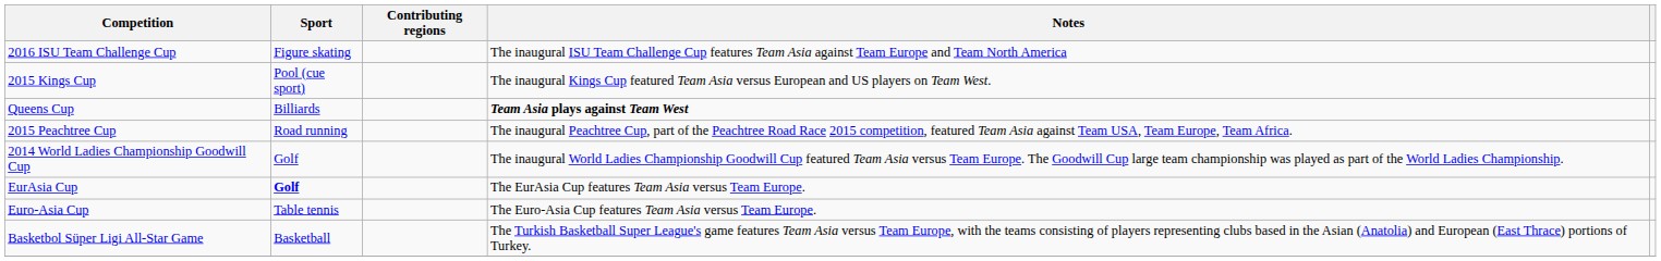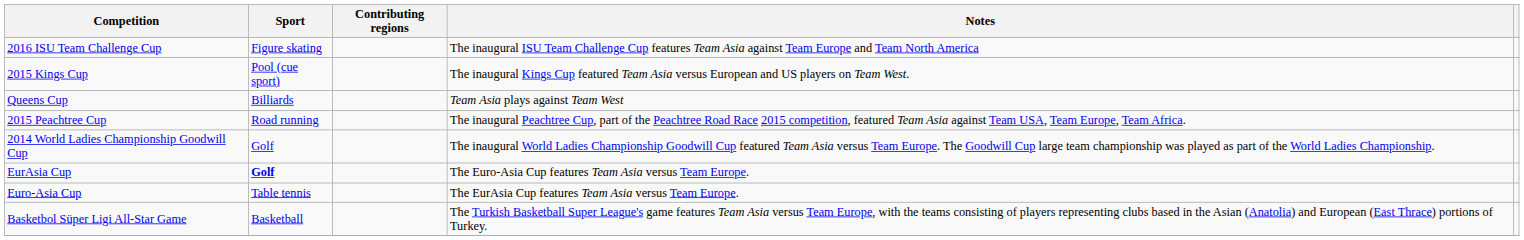 <table class=wikitable>
 <tr>
 <th>Competition</th>
 <th>Sport</th>
 <th>Contributing regions</th>
 <th>Notes</th>
 <th></th>
 </tr>
 <tr>
 <td><a href='#'>2016 ISU Team Challenge Cup</a></td>
 <td><a href='#'>Figure skating</a></td>
 <td></td>
 <td>The inaugural <a href='#'>ISU Team Challenge Cup</a> features <em>Team Asia</em> against <a href='#'>Team Europe</a> and <a href='#'>Team North America</a></td>
 <td></td>
 </tr>
 <tr>
 <td><a href='#'>2015 Kings Cup</a></td>
 <td><a href='#'>Pool (cue sport)</a></td>
 <td></td>
 <td>The inaugural <a href='#'>Kings Cup</a> featured <em>Team Asia</em> versus European and US players on <em>Team West</em>.</td>
 <td></td>
 </tr>
 <tr>
 <td><a href='#'>Queens Cup</a></td>
 <td><a href='#'>Billiards</a></td>
 <td></td>
-<td><strong><em>Team Asia</em> plays against <em>Team West</em></strong></td>
+<td><em>Team Asia</em> plays against <em>Team West</em></td>
 <td></td>
 </tr>
 <tr>
 <td><a href='#'>2015 Peachtree Cup</a></td>
 <td><a href='#'>Road running</a></td>
 <td></td>
 <td>The inaugural <a href='#'>Peachtree Cup</a>, part of the <a href='#'>Peachtree Road Race</a> <a href='#'>2015 competition</a>, featured <em>Team Asia</em> against <a href='#'>Team USA</a>, <a href='#'>Team Europe</a>, <a href='#'>Team Africa</a>.</td>
 <td></td>
 </tr>
 <tr>
 <td><a href='#'>2014 World Ladies Championship Goodwill Cup</a></td>
 <td><a href='#'>Golf</a></td>
 <td></td>
 <td>The inaugural <a href='#'>World Ladies Championship Goodwill Cup</a> featured <em>Team Asia</em> versus <a href='#'>Team Europe</a>. The <a href='#'>Goodwill Cup</a> large team championship was played as part of the <a href='#'>World Ladies Championship</a>.</td>
 <td></td>
 </tr>
 <tr>
 <td><a href='#'>EurAsia Cup</a></td>
 <td><strong><a href='#'>Golf</a></strong></td>
 <td></td>
-<td>The EurAsia Cup features <em>Team Asia</em> versus <a href='#'>Team Europe</a>.</td>
+<td>The Euro-Asia Cup features <em>Team Asia</em> versus <a href='#'>Team Europe</a>.</td>
 <td></td>
 </tr>
 <tr>
 <td><a href='#'>Euro-Asia Cup</a></td>
 <td><a href='#'>Table tennis</a></td>
 <td></td>
-<td>The Euro-Asia Cup features <em>Team Asia</em> versus <a href='#'>Team Europe</a>.</td>
+<td>The EurAsia Cup features <em>Team Asia</em> versus <a href='#'>Team Europe</a>.</td>
 <td></td>
 </tr>
 <tr>
 <td><a href='#'>Basketbol Süper Ligi All-Star Game</a></td>
 <td><a href='#'>Basketball</a></td>
 <td></td>
 <td>The <a href='#'>Turkish Basketball Super League's</a> game features <em>Team Asia</em> versus <a href='#'>Team Europe</a>, with the teams consisting of players representing clubs based in the Asian (<a href='#'>Anatolia</a>) and European (<a href='#'>East Thrace</a>) portions of Turkey.</td>
 <td></td>
 </tr>
 <tr>
 </tr>
 </table>
